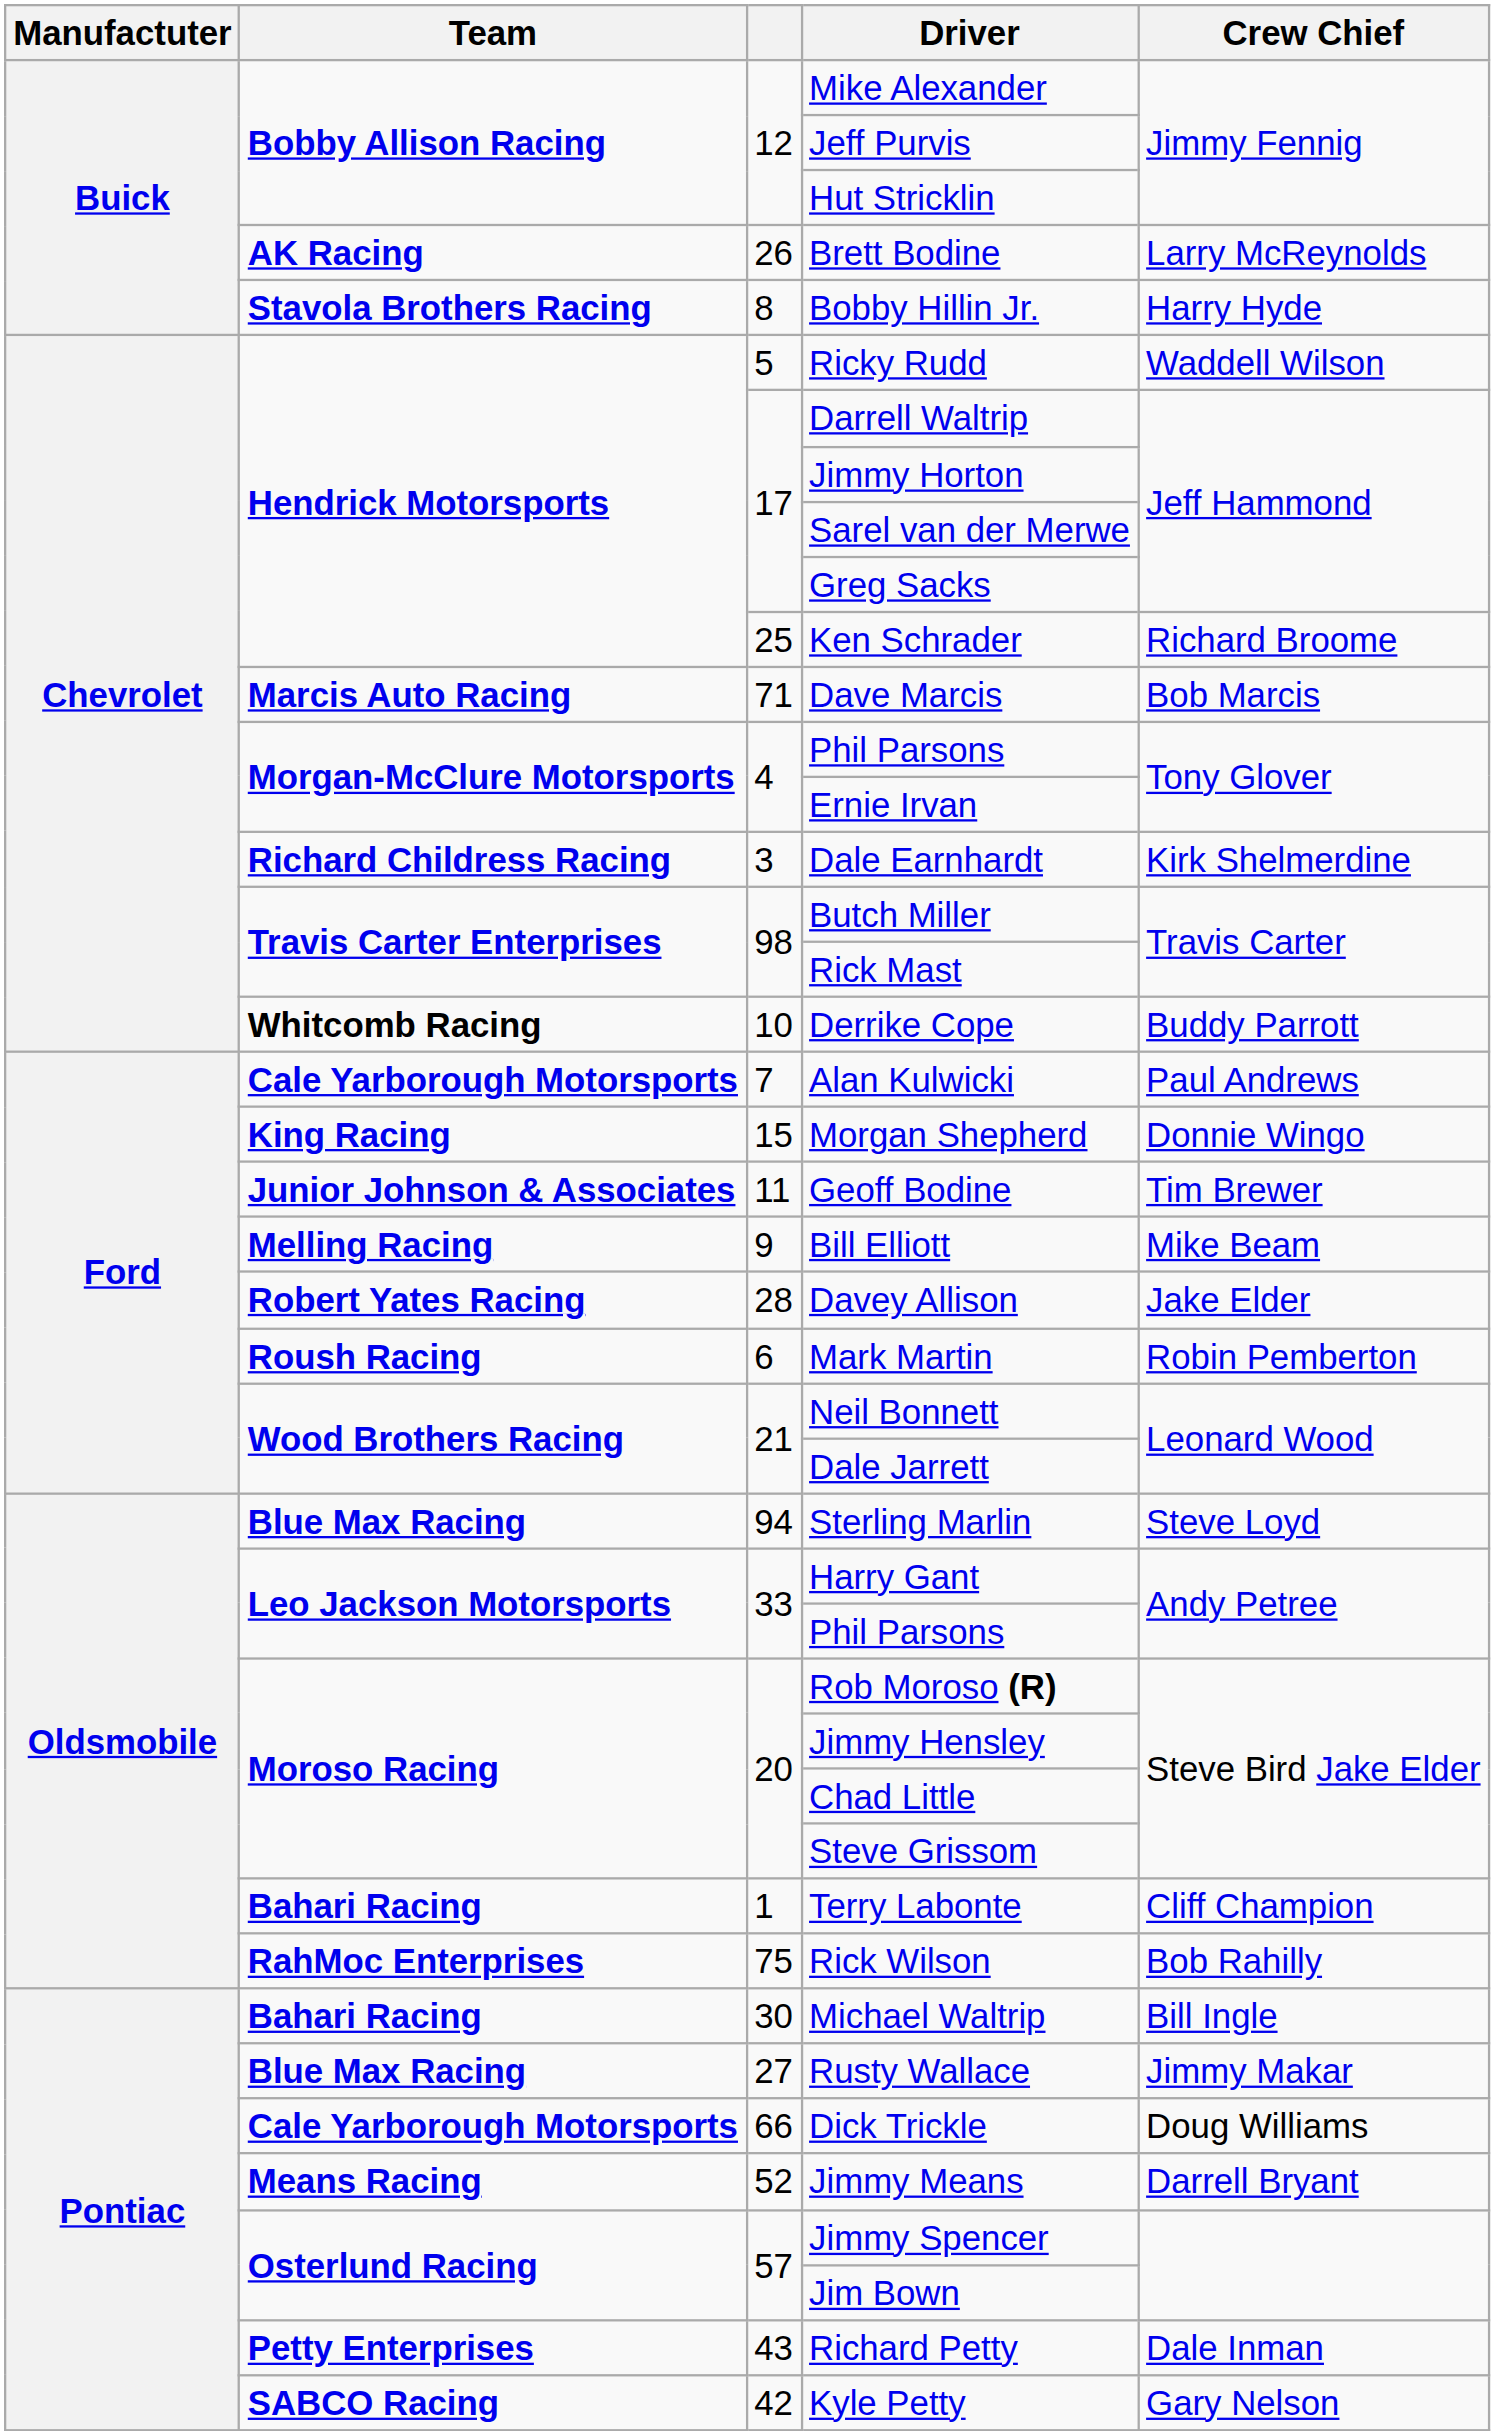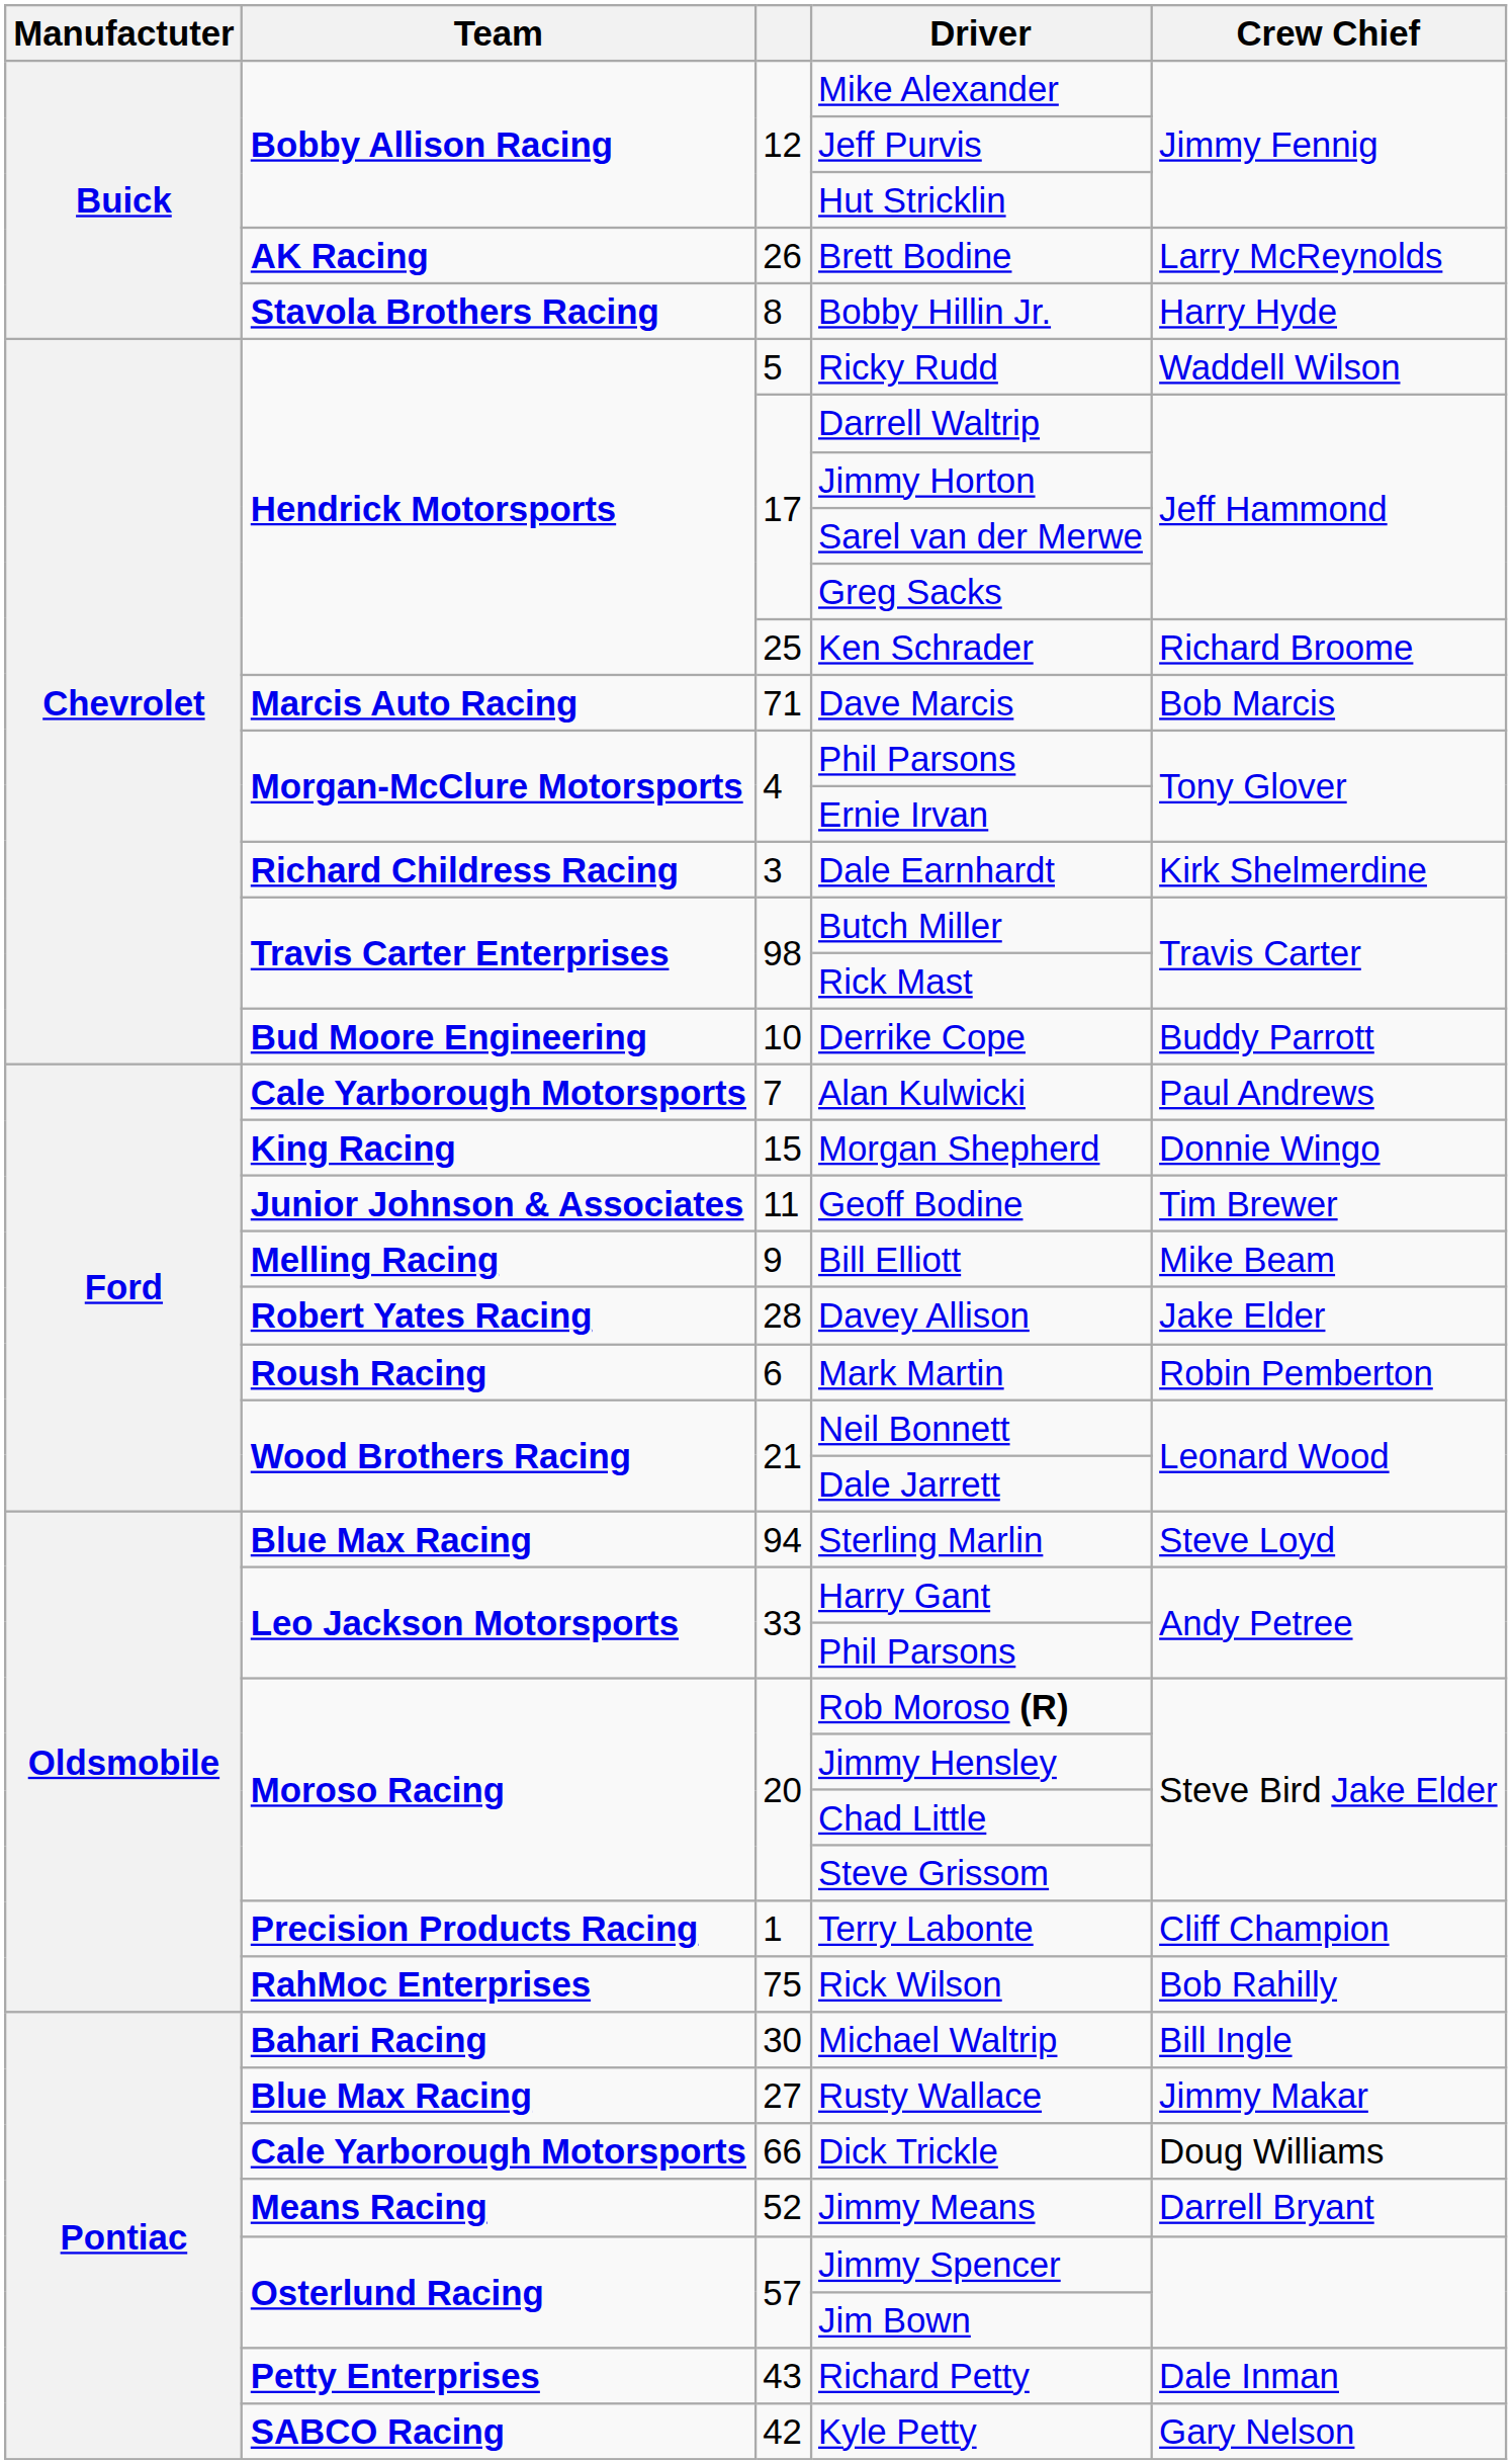 <table class=" wikitable" style="font-size: 95%;">
 <tr>
 <th>Manufactuter</th>
 <th>Team</th>
 <th></th>
 <th>Driver</th>
 <th>Crew Chief</th>
 </tr>
 <tr>
 <th rowspan=5><a href='#'>Buick</a></th>
 <td rowspan=3><strong><a href='#'>Bobby Allison Racing</a></strong></td>
 <td rowspan=3>12</td>
 <td><a href='#'>Mike Alexander</a> <small></small></td>
 <td rowspan=3><a href='#'>Jimmy Fennig</a></td>
 </tr>
 <tr>
 <td><a href='#'>Jeff Purvis</a> <small></small></td>
 </tr>
 <tr>
 <td><a href='#'>Hut Stricklin</a> <small></small></td>
 </tr>
 <tr>
 <td><strong><a href='#'>AK Racing</a></strong></td>
 <td>26</td>
 <td><a href='#'>Brett Bodine</a></td>
 <td><a href='#'>Larry McReynolds</a></td>
 </tr>
 <tr>
 <td><strong><a href='#'>Stavola Brothers Racing</a></strong></td>
 <td>8</td>
 <td><a href='#'>Bobby Hillin Jr.</a></td>
 <td><a href='#'>Harry Hyde</a></td>
 </tr>
 <tr>
 <th rowspan=13><a href='#'>Chevrolet</a></th>
 <td rowspan=6><strong><a href='#'>Hendrick Motorsports</a></strong></td>
 <td>5</td>
 <td><a href='#'>Ricky Rudd</a></td>
 <td><a href='#'>Waddell Wilson</a></td>
 </tr>
 <tr>
 <td rowspan=4>17</td>
 <td><a href='#'>Darrell Waltrip</a> <small></small></td>
 <td rowspan=4><a href='#'>Jeff Hammond</a></td>
 </tr>
 <tr>
 <td><a href='#'>Jimmy Horton</a> <small></small></td>
 </tr>
 <tr>
 <td><a href='#'>Sarel van der Merwe</a> <small></small></td>
 </tr>
 <tr>
 <td><a href='#'>Greg Sacks</a> <small></small></td>
 </tr>
 <tr>
 <td>25</td>
 <td><a href='#'>Ken Schrader</a></td>
 <td><a href='#'>Richard Broome</a></td>
 </tr>
 <tr>
 <td><strong><a href='#'>Marcis Auto Racing</a></strong></td>
 <td>71</td>
 <td><a href='#'>Dave Marcis</a></td>
 <td><a href='#'>Bob Marcis</a></td>
 </tr>
 <tr>
 <td rowspan=2><strong><a href='#'>Morgan-McClure Motorsports</a></strong></td>
 <td rowspan=2>4</td>
 <td><a href='#'>Phil Parsons</a> <small></small></td>
 <td rowspan=2><a href='#'>Tony Glover</a></td>
 </tr>
 <tr>
 <td><a href='#'>Ernie Irvan</a> <small></small></td>
 </tr>
 <tr>
 <td><strong><a href='#'>Richard Childress Racing</a></strong></td>
 <td>3</td>
 <td><a href='#'>Dale Earnhardt</a></td>
 <td><a href='#'>Kirk Shelmerdine</a></td>
 </tr>
 <tr>
 <td rowspan=2><strong><a href='#'>Travis Carter Enterprises</a></strong></td>
 <td rowspan=2>98</td>
 <td><a href='#'>Butch Miller</a> <small></small></td>
 <td rowspan=2><a href='#'>Travis Carter</a></td>
 </tr>
 <tr>
 <td><a href='#'>Rick Mast</a> <small></small></td>
 </tr>
 <tr>
-<td><strong>Whitcomb Racing</strong></td>
+<td><strong><a href='#'>Bud Moore Engineering</a></strong></td>
 <td>10</td>
 <td><a href='#'>Derrike Cope</a></td>
 <td><a href='#'>Buddy Parrott</a></td>
 </tr>
 <tr>
 <th rowspan=8><a href='#'>Ford</a></th>
 <td><strong><a href='#'>Cale Yarborough Motorsports</a></strong></td>
 <td>7</td>
 <td><a href='#'>Alan Kulwicki</a></td>
 <td><a href='#'>Paul Andrews</a></td>
 </tr>
 <tr>
 <td><strong><a href='#'>King Racing</a></strong></td>
 <td>15</td>
 <td><a href='#'>Morgan Shepherd</a></td>
 <td><a href='#'>Donnie Wingo</a></td>
 </tr>
 <tr>
 <td><strong><a href='#'>Junior Johnson & Associates</a></strong></td>
 <td>11</td>
 <td><a href='#'>Geoff Bodine</a></td>
 <td><a href='#'>Tim Brewer</a></td>
 </tr>
 <tr>
 <td><strong><a href='#'>Melling Racing</a></strong></td>
 <td>9</td>
 <td><a href='#'>Bill Elliott</a></td>
 <td><a href='#'>Mike Beam</a></td>
 </tr>
 <tr>
 <td><strong><a href='#'>Robert Yates Racing</a></strong></td>
 <td>28</td>
 <td><a href='#'>Davey Allison</a></td>
 <td><a href='#'>Jake Elder</a></td>
 </tr>
 <tr>
 <td><strong><a href='#'>Roush Racing</a></strong></td>
 <td>6</td>
 <td><a href='#'>Mark Martin</a></td>
 <td><a href='#'>Robin Pemberton</a></td>
 </tr>
 <tr>
 <td rowspan=2><strong><a href='#'>Wood Brothers Racing</a></strong></td>
 <td rowspan=2>21</td>
 <td><a href='#'>Neil Bonnett</a> <small></small></td>
 <td rowspan=2><a href='#'>Leonard Wood</a></td>
 </tr>
 <tr>
 <td><a href='#'>Dale Jarrett</a> <small></small></td>
 </tr>
 <tr>
 <th rowspan="9"><a href='#'>Oldsmobile</a></th>
 <td><strong><a href='#'>Blue Max Racing</a></strong></td>
 <td>94</td>
 <td><a href='#'>Sterling Marlin</a></td>
 <td><a href='#'>Steve Loyd</a></td>
 </tr>
 <tr>
 <td rowspan="2"><strong><a href='#'>Leo Jackson Motorsports</a></strong></td>
 <td rowspan="2">33</td>
 <td><a href='#'>Harry Gant</a> <small></small></td>
 <td rowspan="2"><a href='#'>Andy Petree</a></td>
 </tr>
 <tr>
 <td><a href='#'>Phil Parsons</a> <small></small></td>
 </tr>
 <tr>
 <td rowspan="4"><strong><a href='#'>Moroso Racing</a></strong></td>
 <td rowspan="4">20</td>
 <td><a href='#'>Rob Moroso</a> <strong>(R)</strong> <small></small></td>
 <td rowspan="4">Steve Bird <small></small><a href='#'>Jake Elder</a> <small></small></td>
 </tr>
 <tr>
 <td><a href='#'>Jimmy Hensley</a> <small></small></td>
 </tr>
 <tr>
 <td><a href='#'>Chad Little</a> <small></small></td>
 </tr>
 <tr>
 <td><a href='#'>Steve Grissom</a> <small></small></td>
 </tr>
 <tr>
-<td><strong><a href='#'>Bahari Racing</a></strong></td>
+<td><strong><a href='#'>Precision Products Racing</a></strong></td>
 <td>1</td>
 <td><a href='#'>Terry Labonte</a></td>
 <td><a href='#'>Cliff Champion</a></td>
 </tr>
 <tr>
 <td><strong><a href='#'>RahMoc Enterprises</a></strong></td>
 <td>75</td>
 <td><a href='#'>Rick Wilson</a></td>
 <td><a href='#'>Bob Rahilly</a></td>
 </tr>
 <tr>
 <th rowspan="8"><a href='#'>Pontiac</a></th>
 <td><strong><a href='#'>Bahari Racing</a></strong></td>
 <td>30</td>
 <td><a href='#'>Michael Waltrip</a></td>
 <td><a href='#'>Bill Ingle</a></td>
 </tr>
 <tr>
 <td><strong><a href='#'>Blue Max Racing</a></strong></td>
 <td>27</td>
 <td><a href='#'>Rusty Wallace</a></td>
 <td><a href='#'>Jimmy Makar</a></td>
 </tr>
 <tr>
 <td><strong><a href='#'>Cale Yarborough Motorsports</a></strong></td>
 <td>66</td>
 <td><a href='#'>Dick Trickle</a></td>
 <td>Doug Williams</td>
 </tr>
 <tr>
 <td><strong><a href='#'>Means Racing</a></strong></td>
 <td>52</td>
 <td><a href='#'>Jimmy Means</a></td>
 <td><a href='#'>Darrell Bryant</a></td>
 </tr>
 <tr>
 <td rowspan="2"><strong><a href='#'>Osterlund Racing</a></strong></td>
 <td rowspan="2">57</td>
 <td><a href='#'>Jimmy Spencer</a> <small></small></td>
 <td rowspan="2"></td>
 </tr>
 <tr>
 <td><a href='#'>Jim Bown</a> <small></small></td>
 </tr>
 <tr>
 <td><strong><a href='#'>Petty Enterprises</a></strong></td>
 <td>43</td>
 <td><a href='#'>Richard Petty</a></td>
 <td><a href='#'>Dale Inman</a></td>
 </tr>
 <tr>
 <td><strong><a href='#'>SABCO Racing</a></strong></td>
 <td>42</td>
 <td><a href='#'>Kyle Petty</a></td>
 <td><a href='#'>Gary Nelson</a></td>
 </tr>
 </table>
